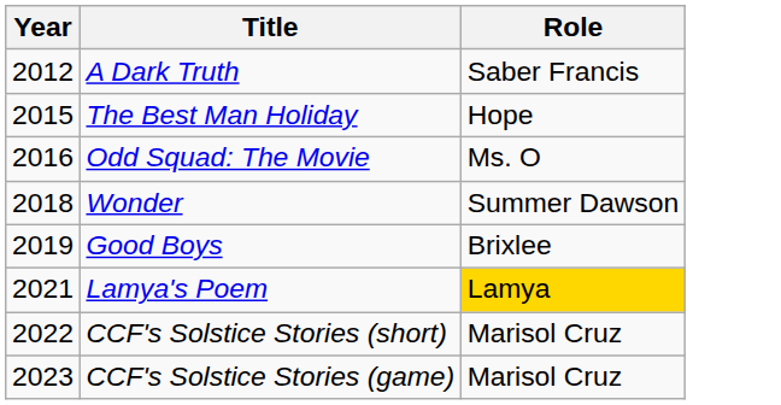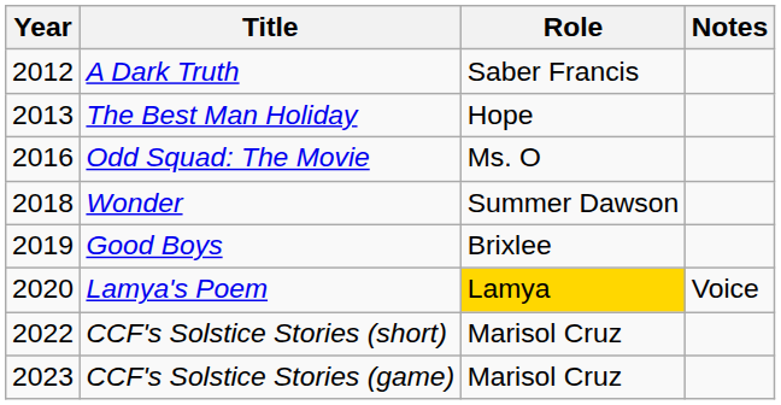 <table class="wikitable sortable">
 <tr>
 <th>Year</th>
 <th>Title</th>
 <th>Role</th>
+<th class="unsortable">Notes</th>
 </tr>
 <tr>
 <td>2012</td>
 <td data-sort-value="Dark Truth, A"><em><a href='#'>A Dark Truth</a></em></td>
 <td>Saber Francis</td>
+<td></td>
 </tr>
 <tr>
-<td>2015</td>
+<td>2013</td>
 <td data-sort-value="Best Man Holiday, The"><em><a href='#'>The Best Man Holiday</a></em></td>
 <td>Hope</td>
+<td></td>
 </tr>
 <tr>
 <td>2016</td>
 <td><em><a href='#'>Odd Squad: The Movie</a></em></td>
 <td>Ms. O</td>
+<td></td>
 </tr>
 <tr>
 <td>2018</td>
 <td><em><a href='#'>Wonder</a></em></td>
 <td>Summer Dawson</td>
+<td></td>
 </tr>
 <tr>
 <td>2019</td>
 <td><em><a href='#'>Good Boys</a></em></td>
 <td>Brixlee</td>
+<td></td>
 </tr>
 <tr>
-<td>2021</td>
+<td>2020</td>
 <td><em><a href='#'>Lamya's Poem</a></em></td>
 <td style="background: gold;">Lamya</td>
+<td>Voice</td>
 </tr>
 <tr>
 <td>2022</td>
 <td><em>CCF's Solstice Stories (short)</em></td>
 <td>Marisol Cruz</td>
+<td></td>
 </tr>
 <tr>
 <td>2023</td>
 <td><em>CCF's Solstice Stories (game)</em></td>
 <td>Marisol Cruz</td>
+<td></td>
 </tr>
 </table>
